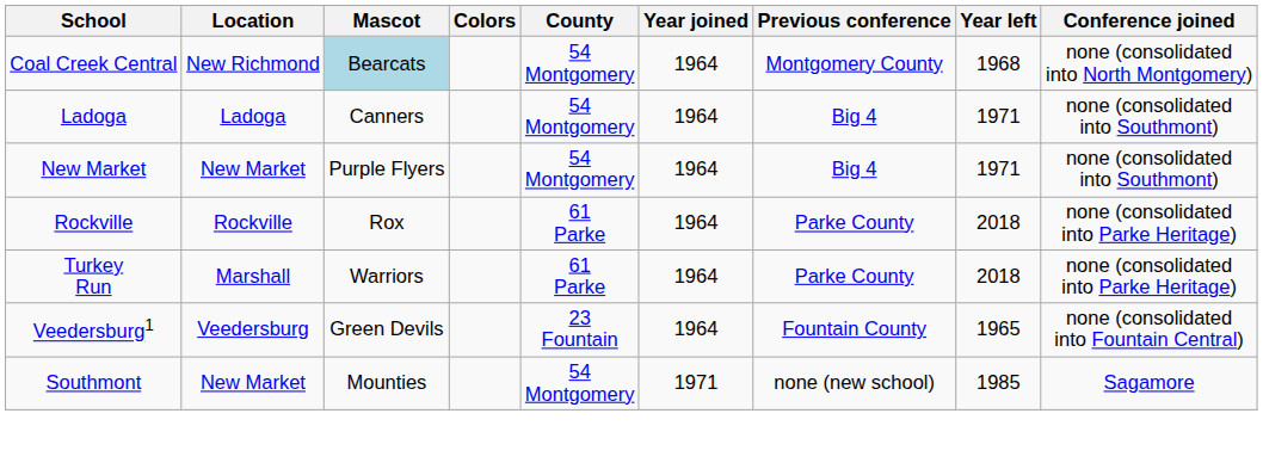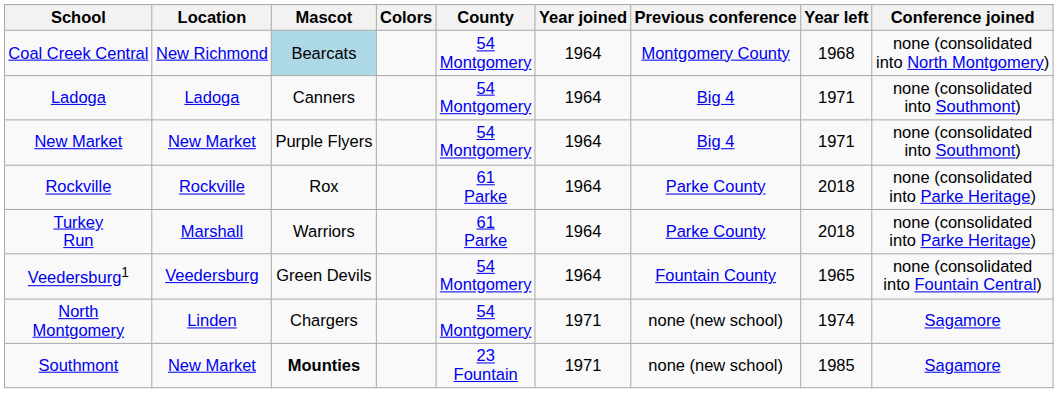 <table class="wikitable" style="text-align:center;">
 <tr>
 <th>School</th>
 <th>Location</th>
 <th>Mascot</th>
 <th>Colors</th>
 <th>County</th>
 <th>Year joined</th>
 <th>Previous conference</th>
 <th>Year left</th>
 <th>Conference joined</th>
 </tr>
 <tr>
 <td><a href='#'>Coal Creek Central</a></td>
 <td><a href='#'>New Richmond</a></td>
 <td style="background: lightblue;">Bearcats</td>
 <td> </td>
 <td><a href='#'>54 <br> Montgomery</a></td>
 <td>1964</td>
 <td><a href='#'>Montgomery County</a></td>
 <td>1968</td>
 <td>none (consolidated<br>into <a href='#'>North Montgomery</a>)</td>
 </tr>
 <tr>
 <td><a href='#'>Ladoga</a></td>
 <td><a href='#'>Ladoga</a></td>
 <td>Canners</td>
 <td> </td>
 <td><a href='#'>54 <br> Montgomery</a></td>
 <td>1964</td>
 <td><a href='#'>Big 4</a></td>
 <td>1971</td>
 <td>none (consolidated<br>into <a href='#'>Southmont</a>)</td>
 </tr>
 <tr>
 <td><a href='#'>New Market</a></td>
 <td><a href='#'>New Market</a></td>
 <td>Purple Flyers</td>
 <td> </td>
 <td><a href='#'>54 <br> Montgomery</a></td>
 <td>1964</td>
 <td><a href='#'>Big 4</a></td>
 <td>1971</td>
 <td>none (consolidated<br>into <a href='#'>Southmont</a>)</td>
 </tr>
 <tr>
 <td><a href='#'>Rockville</a></td>
 <td><a href='#'>Rockville</a></td>
 <td>Rox</td>
 <td> </td>
 <td><a href='#'>61 <br> Parke</a></td>
 <td>1964</td>
 <td><a href='#'>Parke County</a></td>
 <td>2018</td>
 <td>none (consolidated<br>into <a href='#'>Parke Heritage</a>)</td>
 </tr>
 <tr>
 <td><a href='#'>Turkey <br> Run</a></td>
 <td><a href='#'>Marshall</a></td>
 <td>Warriors</td>
 <td>  </td>
 <td><a href='#'>61 <br> Parke</a></td>
 <td>1964</td>
 <td><a href='#'>Parke County</a></td>
 <td>2018</td>
 <td>none (consolidated<br>into <a href='#'>Parke Heritage</a>)</td>
 </tr>
 <tr>
 <td><a href='#'>Veedersburg</a><sup>1</sup></td>
 <td><a href='#'>Veedersburg</a></td>
 <td>Green Devils</td>
 <td> </td>
-<td><a href='#'>23 <br> Fountain</a></td>
+<td><a href='#'>54 <br> Montgomery</a></td>
 <td>1964</td>
 <td><a href='#'>Fountain County</a></td>
 <td>1965</td>
 <td>none (consolidated<br>into <a href='#'>Fountain Central</a>)</td>
 </tr>
 <tr>
+<td><a href='#'>North <br> Montgomery</a></td>
+<td><a href='#'>Linden</a></td>
+<td>Chargers</td>
+<td> </td>
+<td><a href='#'>54 <br> Montgomery</a></td>
+<td>1971</td>
+<td>none (new school)</td>
+<td>1974</td>
+<td><a href='#'>Sagamore</a></td>
+</tr>
+<tr>
 <td><a href='#'>Southmont</a></td>
 <td><a href='#'>New Market</a></td>
-<td>Mounties</td>
+<td><strong>Mounties</strong></td>
 <td> </td>
-<td><a href='#'>54 <br> Montgomery</a></td>
+<td><a href='#'>23 <br> Fountain</a></td>
 <td>1971</td>
 <td>none (new school)</td>
 <td>1985</td>
 <td><a href='#'>Sagamore</a></td>
 </tr>
 </table>
